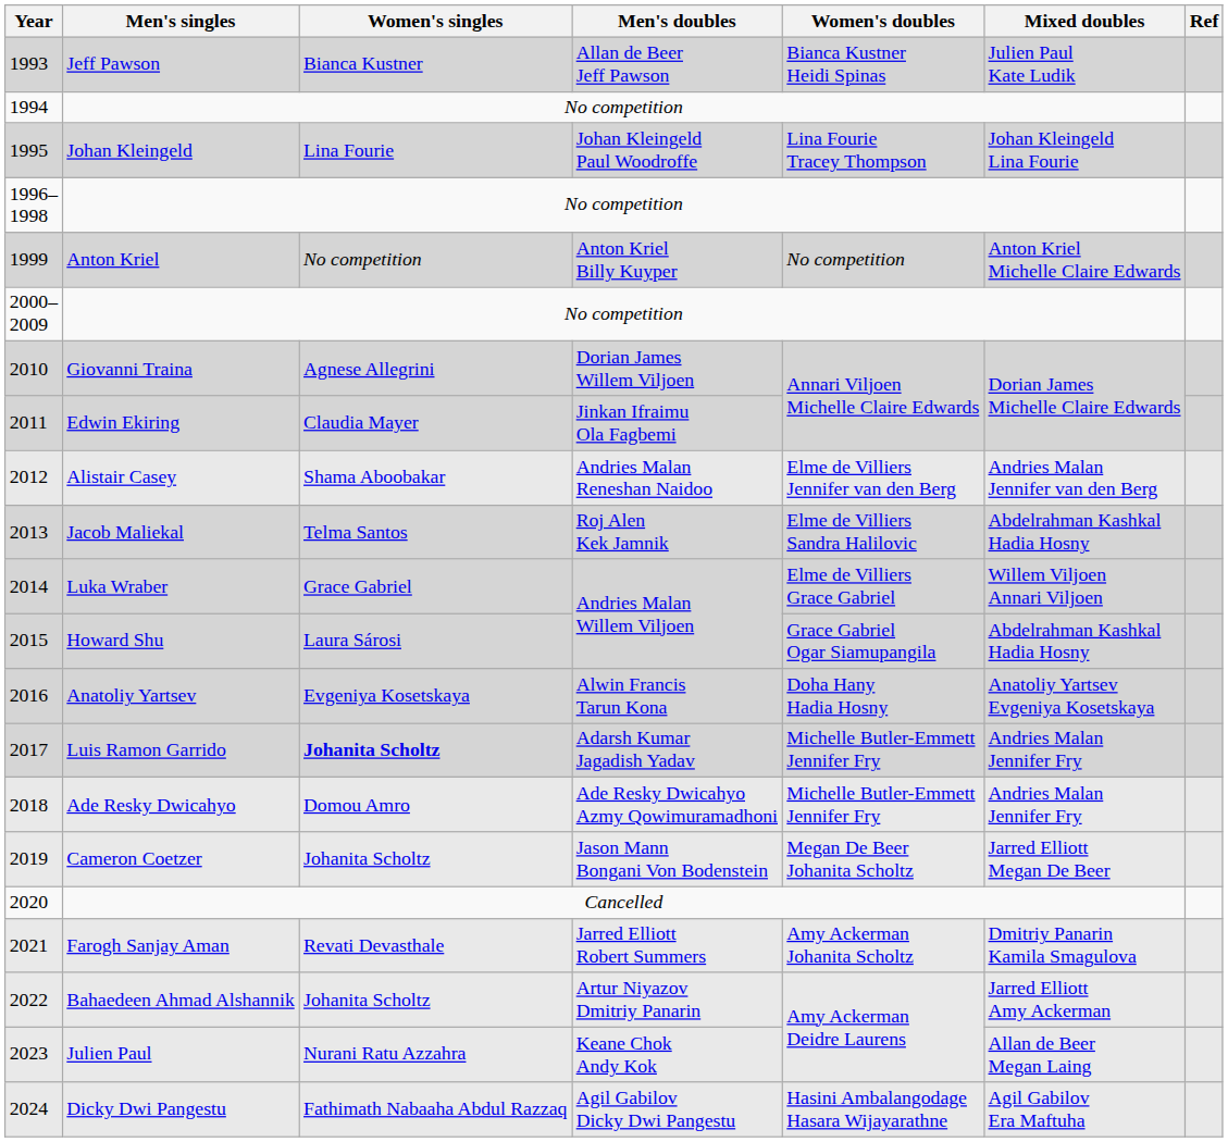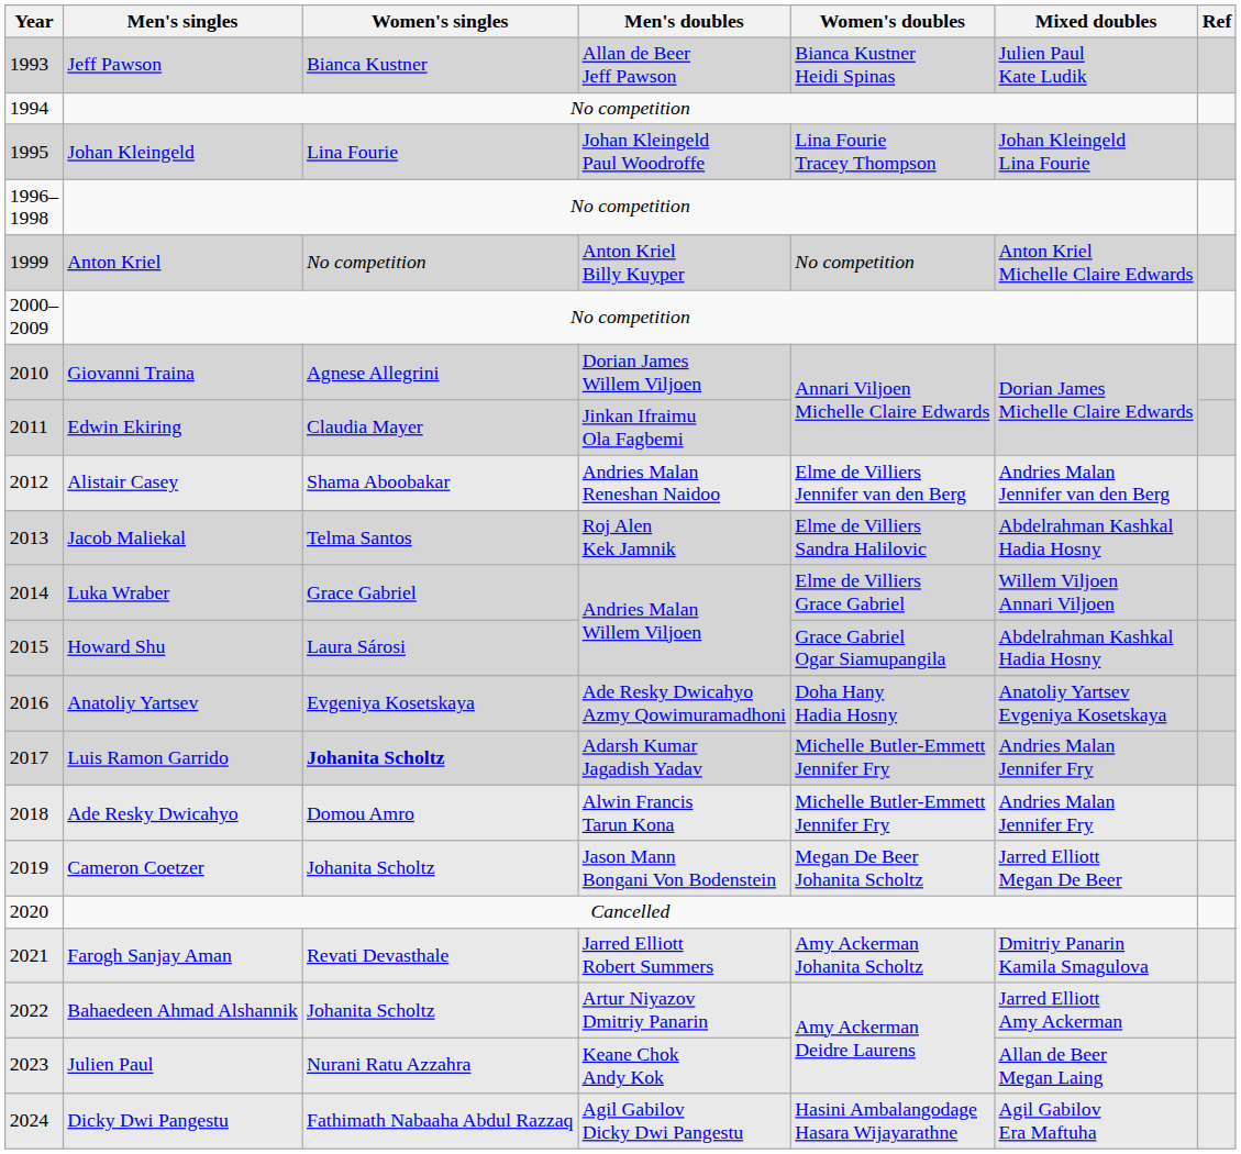 <table class=wikitable style="font-size:90%;">
 <tr>
 <th>Year</th>
 <th>Men's singles</th>
 <th>Women's singles</th>
 <th>Men's doubles</th>
 <th>Women's doubles</th>
 <th>Mixed doubles</th>
 <th>Ref</th>
 </tr>
 <tr style="background:#D5D5D5">
 <td>1993</td>
 <td> <a href='#'>Jeff Pawson</a></td>
 <td> <a href='#'>Bianca Kustner</a></td>
 <td> <a href='#'>Allan de Beer</a><br> <a href='#'>Jeff Pawson</a></td>
 <td> <a href='#'>Bianca Kustner</a><br> <a href='#'>Heidi Spinas</a></td>
 <td> <a href='#'>Julien Paul</a><br> <a href='#'>Kate Ludik</a></td>
 <td></td>
 </tr>
 <tr>
 <td>1994</td>
 <td align="center" colspan="5"><em>No competition</em></td>
 </tr>
 <tr style="background:#D5D5D5">
 <td>1995</td>
 <td> <a href='#'>Johan Kleingeld</a></td>
 <td> <a href='#'>Lina Fourie</a></td>
 <td> <a href='#'>Johan Kleingeld</a><br> <a href='#'>Paul Woodroffe</a></td>
 <td> <a href='#'>Lina Fourie</a><br> <a href='#'>Tracey Thompson</a></td>
 <td> <a href='#'>Johan Kleingeld</a><br> <a href='#'>Lina Fourie</a></td>
 <td></td>
 </tr>
 <tr>
 <td>1996–<br>1998</td>
 <td align="center" colspan="5"><em>No competition</em></td>
 </tr>
 <tr style="background:#D5D5D5">
 <td>1999</td>
 <td> <a href='#'>Anton Kriel</a></td>
 <td><em>No competition</em></td>
 <td> <a href='#'>Anton Kriel</a><br> <a href='#'>Billy Kuyper</a></td>
 <td><em>No competition</em></td>
 <td> <a href='#'>Anton Kriel</a><br> <a href='#'>Michelle Claire Edwards</a></td>
 <td></td>
 </tr>
 <tr>
 <td>2000–<br>2009</td>
 <td align="center" colspan="5"><em>No competition</em></td>
 </tr>
 <tr style="background:#D5D5D5">
 <td>2010</td>
 <td> <a href='#'>Giovanni Traina</a></td>
 <td> <a href='#'>Agnese Allegrini</a></td>
 <td> <a href='#'>Dorian James</a><br> <a href='#'>Willem Viljoen</a></td>
 <td rowspan=2> <a href='#'>Annari Viljoen</a><br> <a href='#'>Michelle Claire Edwards</a></td>
 <td rowspan=2> <a href='#'>Dorian James</a><br> <a href='#'>Michelle Claire Edwards</a></td>
 <td></td>
 </tr>
 <tr style="background:#D5D5D5">
 <td>2011</td>
 <td> <a href='#'>Edwin Ekiring</a></td>
 <td> <a href='#'>Claudia Mayer</a></td>
 <td> <a href='#'>Jinkan Ifraimu</a><br> <a href='#'>Ola Fagbemi</a></td>
 <td></td>
 </tr>
 <tr style="background:#E9E9E9">
 <td>2012</td>
 <td> <a href='#'>Alistair Casey</a></td>
 <td> <a href='#'>Shama Aboobakar</a></td>
 <td> <a href='#'>Andries Malan</a><br> <a href='#'>Reneshan Naidoo</a></td>
 <td> <a href='#'>Elme de Villiers</a><br> <a href='#'>Jennifer van den Berg</a></td>
 <td> <a href='#'>Andries Malan</a><br> <a href='#'>Jennifer van den Berg</a></td>
 <td></td>
 </tr>
 <tr style="background:#D5D5D5">
 <td>2013</td>
 <td> <a href='#'>Jacob Maliekal</a></td>
 <td> <a href='#'>Telma Santos</a></td>
 <td> <a href='#'>Roj Alen</a><br> <a href='#'>Kek Jamnik</a></td>
 <td> <a href='#'>Elme de Villiers</a><br> <a href='#'>Sandra Halilovic</a></td>
 <td> <a href='#'>Abdelrahman Kashkal</a><br><a href='#'>Hadia Hosny</a></td>
 <td></td>
 </tr>
 <tr style="background:#D5D5D5">
 <td>2014</td>
 <td> <a href='#'>Luka Wraber</a></td>
 <td> <a href='#'>Grace Gabriel</a></td>
 <td rowspan=2> <a href='#'>Andries Malan</a><br> <a href='#'>Willem Viljoen</a></td>
 <td> <a href='#'>Elme de Villiers</a><br> <a href='#'>Grace Gabriel</a></td>
 <td> <a href='#'>Willem Viljoen</a><br> <a href='#'>Annari Viljoen</a></td>
 <td></td>
 </tr>
 <tr style="background:#D5D5D5">
 <td>2015</td>
 <td> <a href='#'>Howard Shu</a></td>
 <td> <a href='#'>Laura Sárosi</a></td>
 <td> <a href='#'>Grace Gabriel</a><br> <a href='#'>Ogar Siamupangila</a></td>
 <td> <a href='#'>Abdelrahman Kashkal</a><br> <a href='#'>Hadia Hosny</a></td>
 <td></td>
 </tr>
 <tr style="background:#D5D5D5">
 <td>2016</td>
 <td> <a href='#'>Anatoliy Yartsev</a></td>
 <td> <a href='#'>Evgeniya Kosetskaya</a></td>
-<td> <a href='#'>Alwin Francis</a><br> <a href='#'>Tarun Kona</a></td>
+<td> <a href='#'>Ade Resky Dwicahyo</a><br> <a href='#'>Azmy Qowimuramadhoni</a></td>
 <td> <a href='#'>Doha Hany</a><br> <a href='#'>Hadia Hosny</a></td>
 <td> <a href='#'>Anatoliy Yartsev</a><br> <a href='#'>Evgeniya Kosetskaya</a></td>
 <td></td>
 </tr>
 <tr style="background:#D5D5D5">
 <td>2017</td>
 <td> <a href='#'>Luis Ramon Garrido</a></td>
 <td><strong> <a href='#'>Johanita Scholtz</a></strong></td>
 <td> <a href='#'>Adarsh Kumar</a><br> <a href='#'>Jagadish Yadav</a></td>
 <td> <a href='#'>Michelle Butler-Emmett</a><br> <a href='#'>Jennifer Fry</a></td>
 <td> <a href='#'>Andries Malan</a><br> <a href='#'>Jennifer Fry</a></td>
 <td></td>
 </tr>
 <tr style="background:#E9E9E9">
 <td>2018</td>
 <td> <a href='#'>Ade Resky Dwicahyo</a></td>
 <td> <a href='#'>Domou Amro</a></td>
-<td> <a href='#'>Ade Resky Dwicahyo</a><br> <a href='#'>Azmy Qowimuramadhoni</a></td>
+<td> <a href='#'>Alwin Francis</a><br> <a href='#'>Tarun Kona</a></td>
 <td> <a href='#'>Michelle Butler-Emmett</a><br> <a href='#'>Jennifer Fry</a></td>
 <td> <a href='#'>Andries Malan</a><br> <a href='#'>Jennifer Fry</a></td>
 <td></td>
 </tr>
 <tr style="background:#E9E9E9">
 <td>2019</td>
 <td> <a href='#'>Cameron Coetzer</a></td>
 <td> <a href='#'>Johanita Scholtz</a></td>
 <td> <a href='#'>Jason Mann</a><br> <a href='#'>Bongani Von Bodenstein</a></td>
 <td> <a href='#'>Megan De Beer</a><br> <a href='#'>Johanita Scholtz</a></td>
 <td> <a href='#'>Jarred Elliott</a><br> <a href='#'>Megan De Beer</a></td>
 <td></td>
 </tr>
 <tr>
 <td>2020</td>
 <td colspan="5" align="center"><em>Cancelled</em></td>
 <td></td>
 </tr>
 <tr style="background:#E9E9E9">
 <td>2021</td>
 <td> <a href='#'>Farogh Sanjay Aman</a></td>
 <td> <a href='#'>Revati Devasthale</a></td>
 <td> <a href='#'>Jarred Elliott</a><br> <a href='#'>Robert Summers</a></td>
 <td> <a href='#'>Amy Ackerman</a><br> <a href='#'>Johanita Scholtz</a></td>
 <td> <a href='#'>Dmitriy Panarin</a><br> <a href='#'>Kamila Smagulova</a></td>
 <td></td>
 </tr>
 <tr style="background:#E9E9E9">
 <td>2022</td>
 <td> <a href='#'>Bahaedeen Ahmad Alshannik</a></td>
 <td> <a href='#'>Johanita Scholtz</a></td>
 <td> <a href='#'>Artur Niyazov</a><br> <a href='#'>Dmitriy Panarin</a></td>
 <td rowspan="2"> <a href='#'>Amy Ackerman</a><br> <a href='#'>Deidre Laurens</a></td>
 <td> <a href='#'>Jarred Elliott</a><br> <a href='#'>Amy Ackerman</a></td>
 <td></td>
 </tr>
 <tr style="background:#E9E9E9">
 <td>2023</td>
 <td> <a href='#'>Julien Paul</a></td>
 <td> <a href='#'>Nurani Ratu Azzahra</a></td>
 <td> <a href='#'>Keane Chok</a><br> <a href='#'>Andy Kok</a></td>
 <td> <a href='#'>Allan de Beer</a><br> <a href='#'>Megan Laing</a></td>
 <td></td>
 </tr>
 <tr style="background:#E9E9E9">
 <td>2024</td>
 <td> <a href='#'>Dicky Dwi Pangestu</a></td>
 <td> <a href='#'>Fathimath Nabaaha Abdul Razzaq</a></td>
 <td> <a href='#'>Agil Gabilov</a><br> <a href='#'>Dicky Dwi Pangestu</a></td>
 <td> <a href='#'>Hasini Ambalangodage</a><br> <a href='#'>Hasara Wijayarathne</a></td>
 <td> <a href='#'>Agil Gabilov</a><br> <a href='#'>Era Maftuha</a></td>
 <td></td>
 </tr>
 </table>
